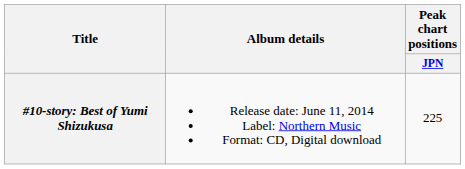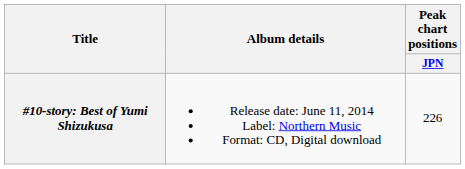 <table class="wikitable plainrowheaders" style="text-align:center;">
 <tr>
 <th scope="col" rowspan="2" style="width:12em;">Title</th>
 <th scope="col" rowspan="2" style="width:18em;">Album details</th>
 <th scope="col" colspan="1">Peak chart positions</th>
 </tr>
 <tr>
 <th scope="col" style="width:2.2em;font-size:90%;"><a href='#'>JPN</a></th>
 </tr>
 <tr>
 <th scope="row"><em>#10-story: Best of Yumi Shizukusa</em></th>
 <td><br><ul><li>Release date: June 11, 2014</li><li>Label: <a href='#'>Northern Music</a></li><li>Format: CD, Digital download</li></ul></td>
-<td>225</td>
+<td>226</td>
 </tr>
 </table>
